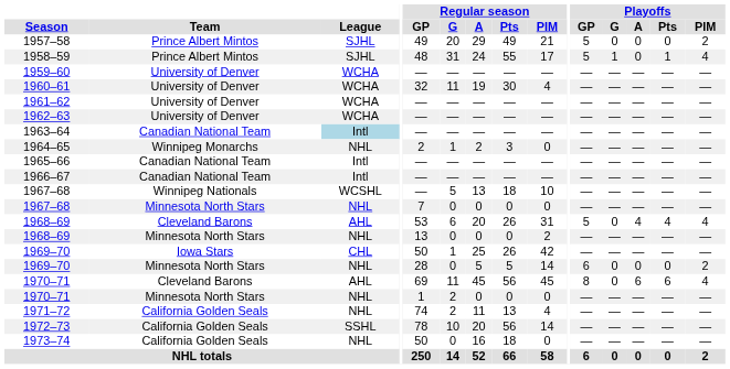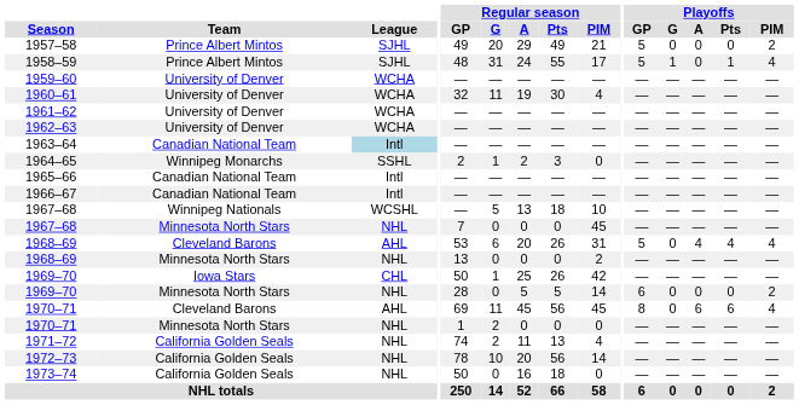 <table border="0" cellpadding="1" cellspacing="0" style="text-align:center; width:60em">
 <tr bgcolor="#e0e0e0">
 <th colspan="3" bgcolor="#ffffff"></th>
 <th rowspan="100" bgcolor="#ffffff"></th>
 <th colspan="5"><a href='#'>Regular season</a></th>
 <th rowspan="100" bgcolor="#ffffff"></th>
 <th colspan="5"><a href='#'>Playoffs</a></th>
 </tr>
 <tr bgcolor="#e0e0e0">
 <th><a href='#'>Season</a></th>
 <th>Team</th>
 <th>League</th>
 <th>GP</th>
 <th><a href='#'>G</a></th>
 <th><a href='#'>A</a></th>
 <th><a href='#'>Pts</a></th>
 <th><a href='#'>PIM</a></th>
 <th>GP</th>
 <th>G</th>
 <th>A</th>
 <th>Pts</th>
 <th>PIM</th>
 </tr>
 <tr>
 <td>1957–58</td>
 <td><a href='#'>Prince Albert Mintos</a></td>
 <td><a href='#'>SJHL</a></td>
 <td>49</td>
 <td>20</td>
 <td>29</td>
 <td>49</td>
 <td>21</td>
 <td>5</td>
 <td>0</td>
 <td>0</td>
 <td>0</td>
 <td>2</td>
 </tr>
 <tr bgcolor="#f0f0f0">
 <td>1958–59</td>
 <td>Prince Albert Mintos</td>
 <td>SJHL</td>
 <td>48</td>
 <td>31</td>
 <td>24</td>
 <td>55</td>
 <td>17</td>
 <td>5</td>
 <td>1</td>
 <td>0</td>
 <td>1</td>
 <td>4</td>
 </tr>
 <tr>
 <td><a href='#'>1959–60</a></td>
 <td><a href='#'>University of Denver</a></td>
 <td><a href='#'>WCHA</a></td>
 <td>—</td>
 <td>—</td>
 <td>—</td>
 <td>—</td>
 <td>—</td>
 <td>—</td>
 <td>—</td>
 <td>—</td>
 <td>—</td>
 <td>—</td>
 </tr>
 <tr bgcolor="#f0f0f0">
 <td><a href='#'>1960–61</a></td>
 <td>University of Denver</td>
 <td>WCHA</td>
 <td>32</td>
 <td>11</td>
 <td>19</td>
 <td>30</td>
 <td>4</td>
 <td>—</td>
 <td>—</td>
 <td>—</td>
 <td>—</td>
 <td>—</td>
 </tr>
 <tr>
 <td><a href='#'>1961–62</a></td>
 <td>University of Denver</td>
 <td>WCHA</td>
 <td>—</td>
 <td>—</td>
 <td>—</td>
 <td>—</td>
 <td>—</td>
 <td>—</td>
 <td>—</td>
 <td>—</td>
 <td>—</td>
 <td>—</td>
 </tr>
 <tr bgcolor="#f0f0f0">
 <td><a href='#'>1962–63</a></td>
 <td>University of Denver</td>
 <td>WCHA</td>
 <td>—</td>
 <td>—</td>
 <td>—</td>
 <td>—</td>
 <td>—</td>
 <td>—</td>
 <td>—</td>
 <td>—</td>
 <td>—</td>
 <td>—</td>
 </tr>
 <tr>
 <td>1963–64</td>
 <td><a href='#'>Canadian National Team</a></td>
 <td style="background: lightblue;">Intl</td>
 <td>—</td>
 <td>—</td>
 <td>—</td>
 <td>—</td>
 <td>—</td>
 <td>—</td>
 <td>—</td>
 <td>—</td>
 <td>—</td>
 <td>—</td>
 </tr>
 <tr bgcolor="#f0f0f0">
 <td>1964–65</td>
 <td>Winnipeg Monarchs</td>
-<td>NHL</td>
+<td>SSHL</td>
 <td>2</td>
 <td>1</td>
 <td>2</td>
 <td>3</td>
 <td>0</td>
 <td>—</td>
 <td>—</td>
 <td>—</td>
 <td>—</td>
 <td>—</td>
 </tr>
 <tr>
 <td>1965–66</td>
 <td>Canadian National Team</td>
 <td>Intl</td>
 <td>—</td>
 <td>—</td>
 <td>—</td>
 <td>—</td>
 <td>—</td>
 <td>—</td>
 <td>—</td>
 <td>—</td>
 <td>—</td>
 <td>—</td>
 </tr>
 <tr bgcolor="#f0f0f0">
 <td>1966–67</td>
 <td>Canadian National Team</td>
 <td>Intl</td>
 <td>—</td>
 <td>—</td>
 <td>—</td>
 <td>—</td>
 <td>—</td>
 <td>—</td>
 <td>—</td>
 <td>—</td>
 <td>—</td>
 <td>—</td>
 </tr>
 <tr>
 <td>1967–68</td>
 <td>Winnipeg Nationals</td>
 <td>WCSHL</td>
 <td>—</td>
 <td>5</td>
 <td>13</td>
 <td>18</td>
 <td>10</td>
 <td>—</td>
 <td>—</td>
 <td>—</td>
 <td>—</td>
 <td>—</td>
 </tr>
 <tr bgcolor="#f0f0f0">
 <td><a href='#'>1967–68</a></td>
 <td><a href='#'>Minnesota North Stars</a></td>
 <td><a href='#'>NHL</a></td>
 <td>7</td>
 <td>0</td>
 <td>0</td>
 <td>0</td>
-<td>0</td>
+<td>45</td>
 <td>—</td>
 <td>—</td>
 <td>—</td>
 <td>—</td>
 <td>—</td>
 </tr>
 <tr>
 <td><a href='#'>1968–69</a></td>
 <td><a href='#'>Cleveland Barons</a></td>
 <td><a href='#'>AHL</a></td>
 <td>53</td>
 <td>6</td>
 <td>20</td>
 <td>26</td>
 <td>31</td>
 <td>5</td>
 <td>0</td>
 <td>4</td>
 <td>4</td>
 <td>4</td>
 </tr>
 <tr bgcolor="#f0f0f0">
 <td><a href='#'>1968–69</a></td>
 <td>Minnesota North Stars</td>
 <td>NHL</td>
 <td>13</td>
 <td>0</td>
 <td>0</td>
 <td>0</td>
 <td>2</td>
 <td>—</td>
 <td>—</td>
 <td>—</td>
 <td>—</td>
 <td>—</td>
 </tr>
 <tr>
 <td><a href='#'>1969–70</a></td>
 <td><a href='#'>Iowa Stars</a></td>
 <td><a href='#'>CHL</a></td>
 <td>50</td>
 <td>1</td>
 <td>25</td>
 <td>26</td>
 <td>42</td>
 <td>—</td>
 <td>—</td>
 <td>—</td>
 <td>—</td>
 <td>—</td>
 </tr>
 <tr bgcolor="#f0f0f0">
 <td><a href='#'>1969–70</a></td>
 <td>Minnesota North Stars</td>
 <td>NHL</td>
 <td>28</td>
 <td>0</td>
 <td>5</td>
 <td>5</td>
 <td>14</td>
 <td>6</td>
 <td>0</td>
 <td>0</td>
 <td>0</td>
 <td>2</td>
 </tr>
 <tr>
 <td><a href='#'>1970–71</a></td>
 <td>Cleveland Barons</td>
 <td>AHL</td>
 <td>69</td>
 <td>11</td>
 <td>45</td>
 <td>56</td>
 <td>45</td>
 <td>8</td>
 <td>0</td>
 <td>6</td>
 <td>6</td>
 <td>4</td>
 </tr>
 <tr bgcolor="#f0f0f0">
 <td><a href='#'>1970–71</a></td>
 <td>Minnesota North Stars</td>
 <td>NHL</td>
 <td>1</td>
 <td>2</td>
 <td>0</td>
 <td>0</td>
 <td>0</td>
 <td>—</td>
 <td>—</td>
 <td>—</td>
 <td>—</td>
 <td>—</td>
 </tr>
 <tr>
 <td><a href='#'>1971–72</a></td>
 <td><a href='#'>California Golden Seals</a></td>
 <td>NHL</td>
 <td>74</td>
 <td>2</td>
 <td>11</td>
 <td>13</td>
 <td>4</td>
 <td>—</td>
 <td>—</td>
 <td>—</td>
 <td>—</td>
 <td>—</td>
 </tr>
 <tr bgcolor="#f0f0f0">
 <td><a href='#'>1972–73</a></td>
 <td>California Golden Seals</td>
-<td>SSHL</td>
+<td>NHL</td>
 <td>78</td>
 <td>10</td>
 <td>20</td>
 <td>56</td>
 <td>14</td>
 <td>—</td>
 <td>—</td>
 <td>—</td>
 <td>—</td>
 <td>—</td>
 </tr>
 <tr>
 <td><a href='#'>1973–74</a></td>
 <td>California Golden Seals</td>
 <td>NHL</td>
 <td>50</td>
 <td>0</td>
 <td>16</td>
 <td>18</td>
 <td>0</td>
 <td>—</td>
 <td>—</td>
 <td>—</td>
 <td>—</td>
 <td>—</td>
 </tr>
 <tr bgcolor="#e0e0e0">
 <th colspan="3">NHL totals</th>
 <th>250</th>
 <th>14</th>
 <th>52</th>
 <th>66</th>
 <th>58</th>
 <th>6</th>
 <th>0</th>
 <th>0</th>
 <th>0</th>
 <th>2</th>
 </tr>
 </table>
